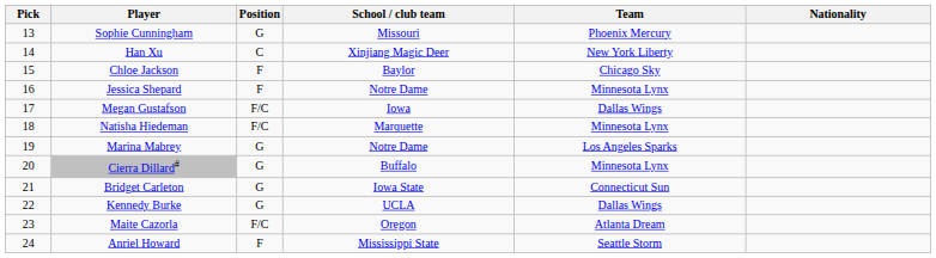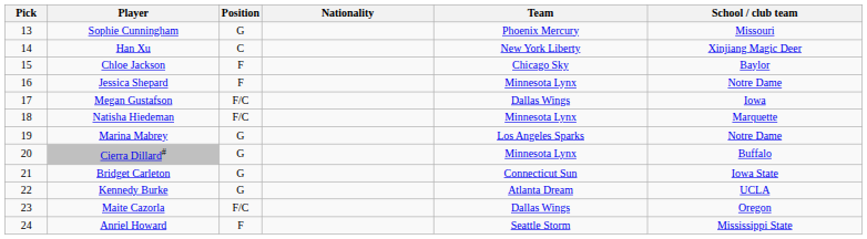 <table class="wikitable sortable" style="text-align: center;">
 <tr>
 <th style="width:5%;">Pick</th>
 <th style="width:20%;">Player</th>
 <th style="width:5%;">Position</th>
+<th style="width:20%;">Nationality</th>
+<th style="width:25%;">Team</th>
 <th style="width:25%;">School / club team</th>
-<th style="width:25%;">Team</th>
-<th style="width:20%;">Nationality</th>
 </tr>
 <tr>
 <td>13</td>
 <td><a href='#'>Sophie Cunningham</a></td>
 <td>G</td>
+<td></td>
+<td><a href='#'>Phoenix Mercury</a> </td>
 <td><a href='#'>Missouri</a></td>
-<td><a href='#'>Phoenix Mercury</a> </td>
-<td></td>
 </tr>
 <tr>
 <td>14</td>
 <td><a href='#'>Han Xu</a></td>
 <td>C</td>
+<td></td>
+<td><a href='#'>New York Liberty</a></td>
 <td><a href='#'>Xinjiang Magic Deer</a> </td>
-<td><a href='#'>New York Liberty</a></td>
-<td></td>
 </tr>
 <tr>
 <td>15</td>
 <td><a href='#'>Chloe Jackson</a></td>
 <td>F</td>
+<td></td>
+<td><a href='#'>Chicago Sky</a></td>
 <td><a href='#'>Baylor</a></td>
-<td><a href='#'>Chicago Sky</a></td>
-<td></td>
 </tr>
 <tr>
 <td>16</td>
 <td><a href='#'>Jessica Shepard</a></td>
 <td>F</td>
+<td></td>
+<td><a href='#'>Minnesota Lynx</a> </td>
 <td><a href='#'>Notre Dame</a></td>
-<td><a href='#'>Minnesota Lynx</a> </td>
-<td></td>
 </tr>
 <tr>
 <td>17</td>
 <td><a href='#'>Megan Gustafson</a></td>
 <td>F/C</td>
+<td></td>
+<td><a href='#'>Dallas Wings</a></td>
 <td><a href='#'>Iowa</a></td>
-<td><a href='#'>Dallas Wings</a></td>
-<td></td>
 </tr>
 <tr>
 <td>18</td>
 <td><a href='#'>Natisha Hiedeman</a></td>
 <td>F/C</td>
+<td></td>
+<td><a href='#'>Minnesota Lynx</a></td>
 <td><a href='#'>Marquette</a></td>
-<td><a href='#'>Minnesota Lynx</a></td>
-<td></td>
 </tr>
 <tr>
 <td>19</td>
 <td><a href='#'>Marina Mabrey</a></td>
 <td>G</td>
+<td></td>
+<td><a href='#'>Los Angeles Sparks</a></td>
 <td><a href='#'>Notre Dame</a></td>
-<td><a href='#'>Los Angeles Sparks</a></td>
-<td></td>
 </tr>
 <tr>
 <td>20</td>
 <td bgcolor="#C0C0C0"><a href='#'>Cierra Dillard</a><sup>#</sup></td>
 <td>G</td>
+<td></td>
+<td><a href='#'>Minnesota Lynx</a> </td>
 <td><a href='#'>Buffalo</a></td>
-<td><a href='#'>Minnesota Lynx</a> </td>
-<td></td>
 </tr>
 <tr>
 <td>21</td>
 <td><a href='#'>Bridget Carleton</a></td>
 <td>G</td>
+<td></td>
+<td><a href='#'>Connecticut Sun</a> </td>
 <td><a href='#'>Iowa State</a></td>
-<td><a href='#'>Connecticut Sun</a> </td>
-<td></td>
 </tr>
 <tr>
 <td>22</td>
 <td><a href='#'>Kennedy Burke</a></td>
 <td>G</td>
+<td></td>
+<td><a href='#'>Atlanta Dream</a></td>
 <td><a href='#'>UCLA</a></td>
-<td><a href='#'>Dallas Wings</a> </td>
-<td></td>
 </tr>
 <tr>
 <td>23</td>
 <td><a href='#'>Maite Cazorla</a></td>
 <td>F/C</td>
+<td></td>
+<td><a href='#'>Dallas Wings</a> </td>
 <td><a href='#'>Oregon</a></td>
-<td><a href='#'>Atlanta Dream</a></td>
-<td></td>
 </tr>
 <tr>
 <td>24</td>
 <td><a href='#'>Anriel Howard</a></td>
 <td>F</td>
+<td></td>
+<td><a href='#'>Seattle Storm</a></td>
 <td><a href='#'>Mississippi State</a></td>
-<td><a href='#'>Seattle Storm</a></td>
-<td></td>
 </tr>
 </table>
